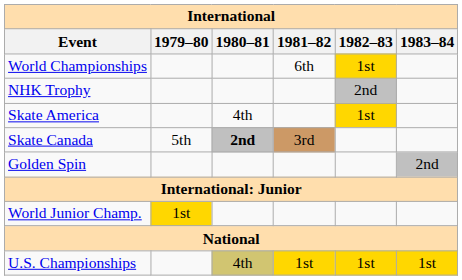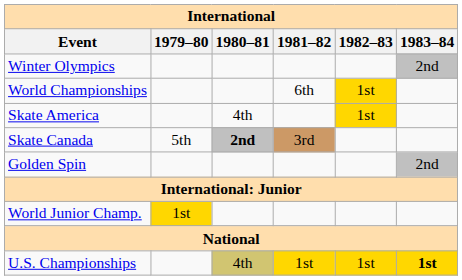 <table class="wikitable" style="text-align:center">
 <tr>
 <th style="background-color: #ffdead; " colspan=6 align=center><strong>International</strong></th>
 </tr>
 <tr>
 <th>Event</th>
 <th>1979–80</th>
 <th>1980–81</th>
 <th>1981–82</th>
 <th>1982–83</th>
 <th>1983–84</th>
 </tr>
 <tr>
+<td align=left><a href='#'>Winter Olympics</a></td>
+<td></td>
+<td></td>
+<td></td>
+<td></td>
+<td bgcolor=silver>2nd</td>
+</tr>
+<tr>
 <td align=left><a href='#'>World Championships</a></td>
 <td></td>
 <td></td>
 <td>6th</td>
 <td bgcolor=gold>1st</td>
-<td></td>
-</tr>
-<tr>
-<td align=left><a href='#'>NHK Trophy</a></td>
-<td></td>
-<td></td>
-<td></td>
-<td bgcolor=silver>2nd</td>
 <td></td>
 </tr>
 <tr>
 <td align=left><a href='#'>Skate America</a></td>
 <td></td>
 <td>4th</td>
 <td></td>
 <td bgcolor=gold>1st</td>
 <td></td>
 </tr>
 <tr>
 <td align=left><a href='#'>Skate Canada</a></td>
 <td>5th</td>
 <td bgcolor=silver><strong>2nd</strong></td>
 <td bgcolor=cc9966>3rd</td>
 <td></td>
 <td></td>
 </tr>
 <tr>
 <td align=left><a href='#'>Golden Spin</a></td>
 <td></td>
 <td></td>
 <td></td>
 <td></td>
 <td bgcolor=silver>2nd</td>
 </tr>
 <tr>
 <th style="background-color: #ffdead; " colspan=6 align=center><strong>International: Junior</strong></th>
 </tr>
 <tr>
 <td align=left><a href='#'>World Junior Champ.</a></td>
 <td bgcolor=gold>1st</td>
 <td></td>
 <td></td>
 <td></td>
 <td></td>
 </tr>
 <tr>
 <th style="background-color: #ffdead; " colspan=6 align=center><strong>National</strong></th>
 </tr>
 <tr>
 <td align=left><a href='#'>U.S. Championships</a></td>
 <td></td>
 <td bgcolor=d1c571>4th</td>
 <td bgcolor=gold>1st</td>
 <td bgcolor=gold>1st</td>
-<td bgcolor=gold>1st</td>
+<td bgcolor=gold><strong>1st</strong></td>
 </tr>
 </table>
